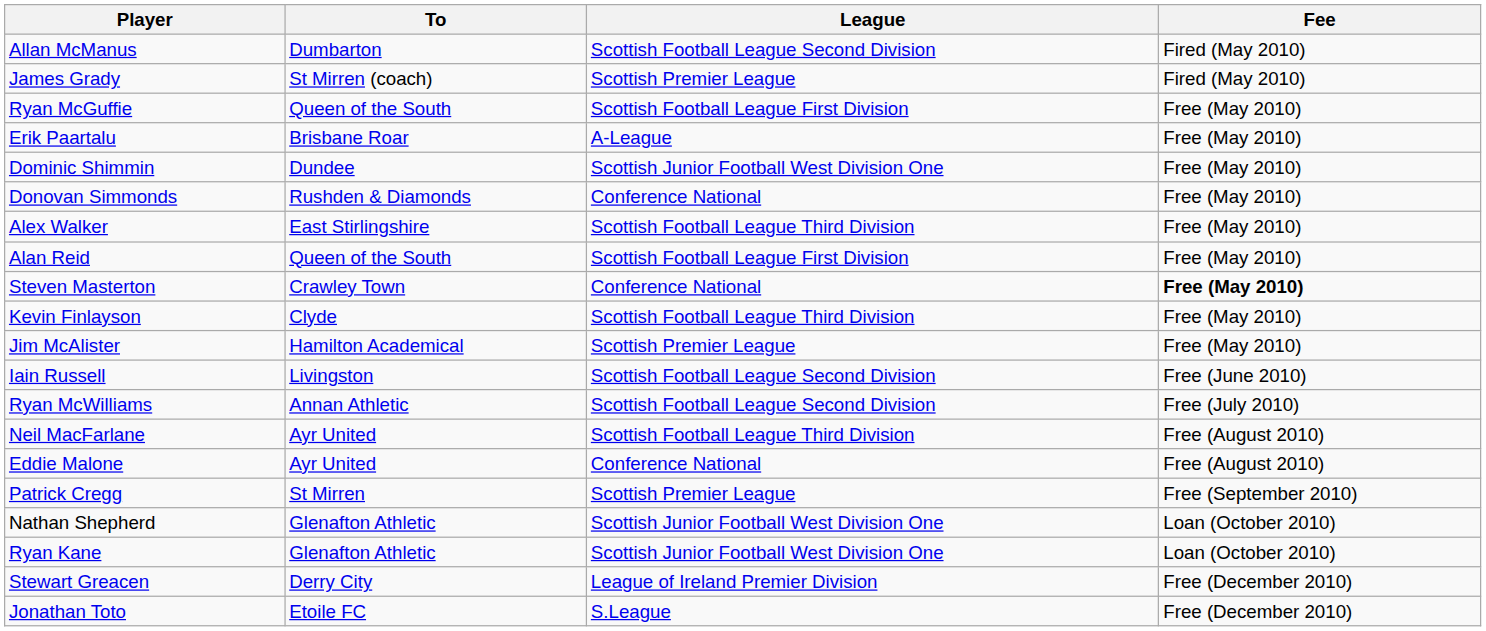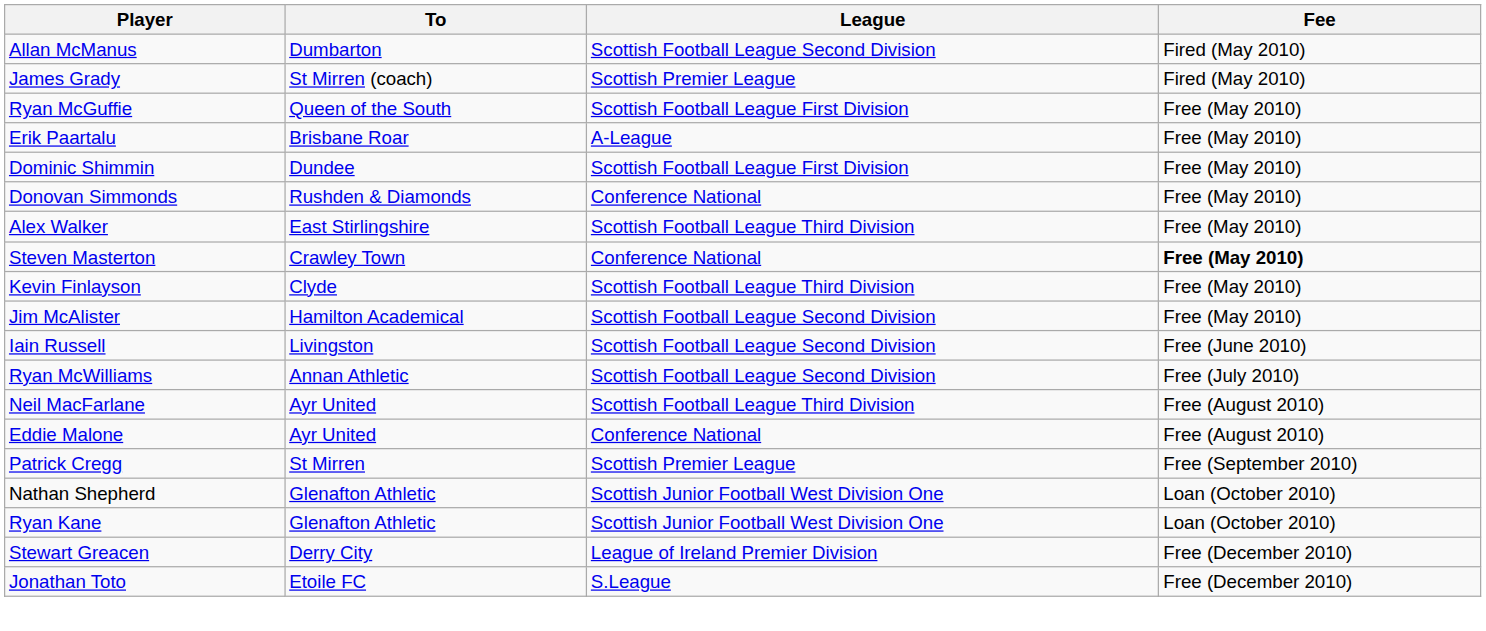 <table class="wikitable" style="text-align:center; font-size:95%;width:95%; text-align:left">
 <tr>
 <th><strong>Player</strong></th>
 <th><strong>To</strong></th>
 <th><strong>League</strong></th>
 <th><strong>Fee</strong></th>
 </tr>
 <tr --->
 <td> <a href='#'>Allan McManus</a></td>
 <td><a href='#'>Dumbarton</a></td>
 <td><a href='#'>Scottish Football League Second Division</a></td>
 <td>Fired (May 2010)</td>
 </tr>
 <tr --->
 <td> <a href='#'>James Grady</a></td>
 <td><a href='#'>St Mirren</a> (coach)</td>
 <td><a href='#'>Scottish Premier League</a></td>
 <td>Fired (May 2010)</td>
 </tr>
 <tr --->
 <td> <a href='#'>Ryan McGuffie</a></td>
 <td><a href='#'>Queen of the South</a></td>
 <td><a href='#'>Scottish Football League First Division</a></td>
 <td>Free (May 2010)</td>
 </tr>
 <tr --->
 <td> <a href='#'>Erik Paartalu</a></td>
 <td> <a href='#'>Brisbane Roar</a></td>
 <td><a href='#'>A-League</a></td>
 <td>Free (May 2010)</td>
 </tr>
 <tr --->
 <td> <a href='#'>Dominic Shimmin</a></td>
 <td><a href='#'>Dundee</a></td>
-<td><a href='#'>Scottish Junior Football West Division One</a></td>
+<td><a href='#'>Scottish Football League First Division</a></td>
 <td>Free (May 2010)</td>
 </tr>
 <tr --->
 <td> <a href='#'>Donovan Simmonds</a></td>
 <td> <a href='#'>Rushden & Diamonds</a></td>
 <td><a href='#'>Conference National</a></td>
 <td>Free (May 2010)</td>
 </tr>
 <tr --->
 <td> <a href='#'>Alex Walker</a></td>
 <td><a href='#'>East Stirlingshire</a></td>
 <td><a href='#'>Scottish Football League Third Division</a></td>
-<td>Free (May 2010)</td>
-</tr>
-<tr --->
-<td> <a href='#'>Alan Reid</a></td>
-<td><a href='#'>Queen of the South</a></td>
-<td><a href='#'>Scottish Football League First Division</a></td>
 <td>Free (May 2010)</td>
 </tr>
 <tr --->
 <td> <a href='#'>Steven Masterton</a></td>
 <td> <a href='#'>Crawley Town</a></td>
 <td><a href='#'>Conference National</a></td>
 <td><strong>Free (May 2010)</strong></td>
 </tr>
 <tr --->
 <td> <a href='#'>Kevin Finlayson</a></td>
 <td><a href='#'>Clyde</a></td>
 <td><a href='#'>Scottish Football League Third Division</a></td>
 <td>Free (May 2010)</td>
 </tr>
 <tr --->
 <td> <a href='#'>Jim McAlister</a></td>
 <td><a href='#'>Hamilton Academical</a></td>
-<td><a href='#'>Scottish Premier League</a></td>
+<td><a href='#'>Scottish Football League Second Division</a></td>
 <td>Free (May 2010)</td>
 </tr>
 <tr --->
 <td> <a href='#'>Iain Russell</a></td>
 <td><a href='#'>Livingston</a></td>
 <td><a href='#'>Scottish Football League Second Division</a></td>
 <td>Free (June 2010)</td>
 </tr>
 <tr --->
 <td> <a href='#'>Ryan McWilliams</a></td>
 <td><a href='#'>Annan Athletic</a></td>
 <td><a href='#'>Scottish Football League Second Division</a></td>
 <td>Free (July 2010)</td>
 </tr>
 <tr --->
 <td> <a href='#'>Neil MacFarlane</a></td>
 <td><a href='#'>Ayr United</a></td>
 <td><a href='#'>Scottish Football League Third Division</a></td>
 <td>Free (August 2010)</td>
 </tr>
 <tr --->
 <td> <a href='#'>Eddie Malone</a></td>
 <td><a href='#'>Ayr United</a></td>
 <td><a href='#'>Conference National</a></td>
 <td>Free (August 2010)</td>
 </tr>
 <tr --->
 <td> <a href='#'>Patrick Cregg</a></td>
 <td><a href='#'>St Mirren</a></td>
 <td><a href='#'>Scottish Premier League</a></td>
 <td>Free (September 2010)</td>
 </tr>
 <tr --->
 <td> Nathan Shepherd</td>
 <td><a href='#'>Glenafton Athletic</a></td>
 <td><a href='#'>Scottish Junior Football West Division One</a></td>
 <td>Loan (October 2010)</td>
 </tr>
 <tr --->
 <td> <a href='#'>Ryan Kane</a></td>
 <td><a href='#'>Glenafton Athletic</a></td>
 <td><a href='#'>Scottish Junior Football West Division One</a></td>
 <td>Loan (October 2010)</td>
 </tr>
 <tr --->
 <td> <a href='#'>Stewart Greacen</a></td>
 <td> <a href='#'>Derry City</a></td>
 <td><a href='#'>League of Ireland Premier Division</a></td>
 <td>Free (December 2010)</td>
 </tr>
 <tr --->
 <td> <a href='#'>Jonathan Toto</a></td>
 <td> <a href='#'>Etoile FC</a></td>
 <td><a href='#'>S.League</a></td>
 <td>Free (December 2010)</td>
 </tr>
 </table>
